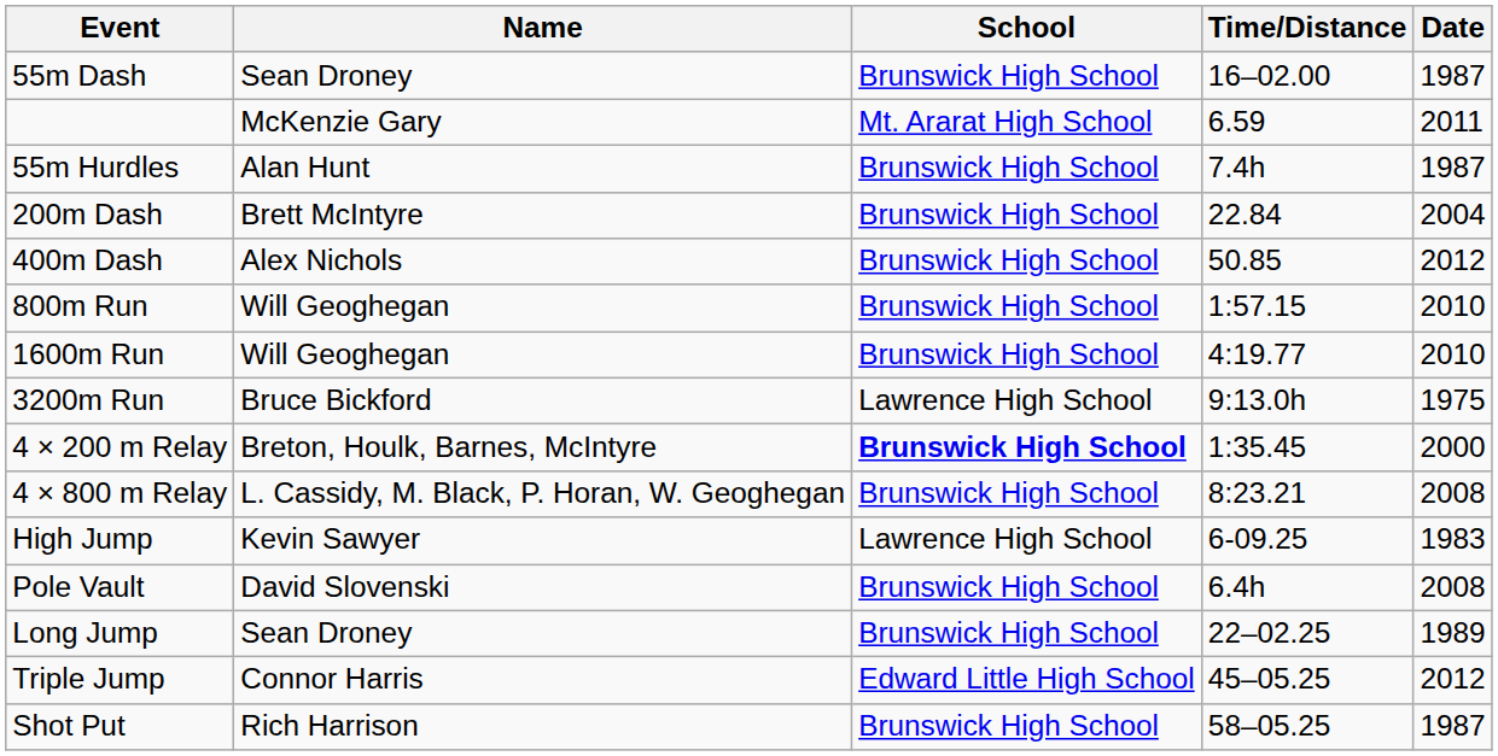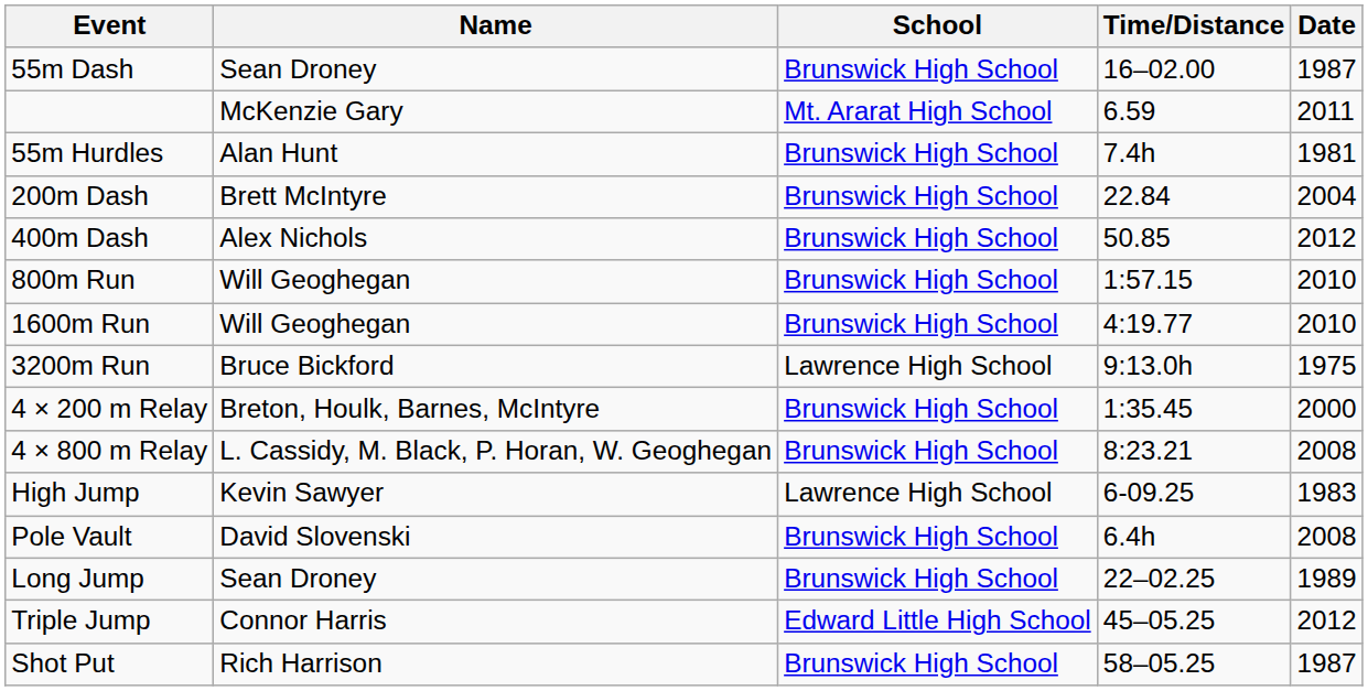 <table class="wikitable" border="1">
 <tr>
 <th>Event</th>
 <th>Name</th>
 <th>School</th>
 <th>Time/Distance</th>
 <th>Date</th>
 </tr>
 <tr>
 <td>55m Dash</td>
 <td>Sean Droney</td>
 <td><a href='#'>Brunswick High School</a></td>
 <td>16–02.00</td>
 <td>1987</td>
 </tr>
 <tr>
 <td></td>
 <td>McKenzie Gary</td>
 <td><a href='#'>Mt. Ararat High School</a></td>
 <td>6.59</td>
 <td>2011</td>
 </tr>
 <tr>
 <td>55m Hurdles</td>
 <td>Alan Hunt</td>
 <td><a href='#'>Brunswick High School</a></td>
 <td>7.4h</td>
-<td>1987</td>
+<td>1981</td>
 </tr>
 <tr>
 <td>200m Dash</td>
 <td>Brett McIntyre</td>
 <td><a href='#'>Brunswick High School</a></td>
 <td>22.84</td>
 <td>2004</td>
 </tr>
 <tr>
 <td>400m Dash</td>
 <td>Alex Nichols</td>
 <td><a href='#'>Brunswick High School</a></td>
 <td>50.85</td>
 <td>2012</td>
 </tr>
 <tr>
 <td>800m Run</td>
 <td>Will Geoghegan</td>
 <td><a href='#'>Brunswick High School</a></td>
 <td>1:57.15</td>
 <td>2010</td>
 </tr>
 <tr>
 <td>1600m Run</td>
 <td>Will Geoghegan</td>
 <td><a href='#'>Brunswick High School</a></td>
 <td>4:19.77</td>
 <td>2010</td>
 </tr>
 <tr>
 <td>3200m Run</td>
 <td>Bruce Bickford</td>
 <td>Lawrence High School</td>
 <td>9:13.0h</td>
 <td>1975</td>
 </tr>
 <tr>
 <td>4 × 200 m Relay</td>
 <td>Breton, Houlk, Barnes, McIntyre</td>
-<td><strong><a href='#'>Brunswick High School</a></strong></td>
+<td><a href='#'>Brunswick High School</a></td>
 <td>1:35.45</td>
 <td>2000</td>
 </tr>
 <tr>
 <td>4 × 800 m Relay</td>
 <td>L. Cassidy, M. Black, P. Horan, W. Geoghegan</td>
 <td><a href='#'>Brunswick High School</a></td>
 <td>8:23.21</td>
 <td>2008</td>
 </tr>
 <tr>
 <td>High Jump</td>
 <td>Kevin Sawyer</td>
 <td>Lawrence High School</td>
 <td>6-09.25</td>
 <td>1983</td>
 </tr>
 <tr>
 <td>Pole Vault</td>
 <td>David Slovenski</td>
 <td><a href='#'>Brunswick High School</a></td>
 <td>6.4h</td>
 <td>2008</td>
 </tr>
 <tr>
 <td>Long Jump</td>
 <td>Sean Droney</td>
 <td><a href='#'>Brunswick High School</a></td>
 <td>22–02.25</td>
 <td>1989</td>
 </tr>
 <tr>
 <td>Triple Jump</td>
 <td>Connor Harris</td>
 <td><a href='#'>Edward Little High School</a></td>
 <td>45–05.25</td>
 <td>2012</td>
 </tr>
 <tr>
 <td>Shot Put</td>
 <td>Rich Harrison</td>
 <td><a href='#'>Brunswick High School</a></td>
 <td>58–05.25</td>
 <td>1987</td>
 </tr>
 </table>
